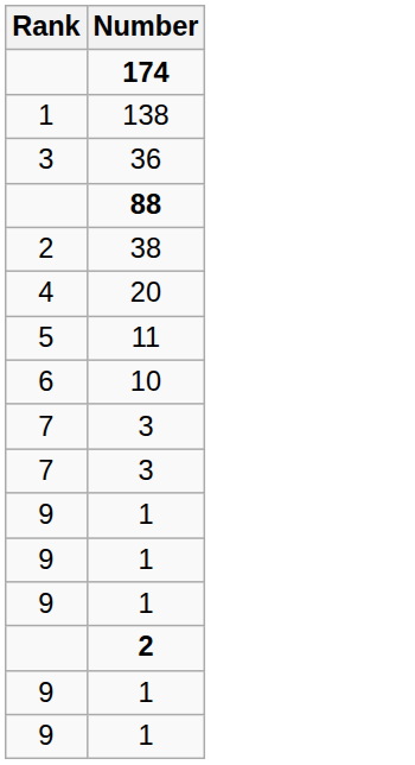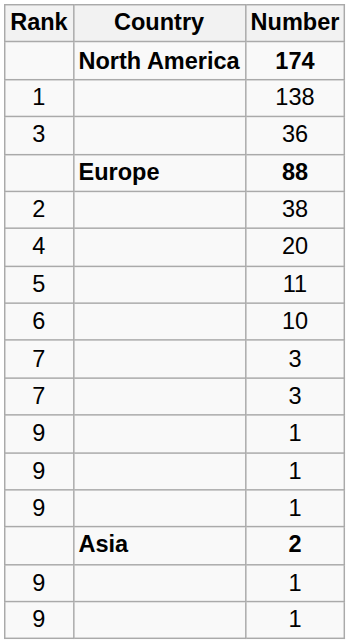 <table class="wikitable" style="text-align: center;">
 <tr>
 <th>Rank</th>
+<th>Country</th>
 <th>Number</th>
 </tr>
 <tr>
 <td></td>
+<td style="text-align: left;"><strong>North America</strong></td>
 <td><strong>174</strong></td>
 </tr>
 <tr>
 <td>1</td>
+<td style="text-align: left;"></td>
 <td>138</td>
 </tr>
 <tr>
 <td>3</td>
+<td style="text-align: left;"></td>
 <td>36</td>
 </tr>
 <tr>
 <td></td>
+<td style="text-align: left;"><strong>Europe</strong></td>
 <td><strong>88</strong></td>
 </tr>
 <tr>
 <td>2</td>
+<td style="text-align: left;"></td>
 <td>38</td>
 </tr>
 <tr>
 <td>4</td>
+<td style="text-align: left;"></td>
 <td>20</td>
 </tr>
 <tr>
 <td>5</td>
+<td style="text-align: left;"></td>
 <td>11</td>
 </tr>
 <tr>
 <td>6</td>
+<td style="text-align: left;"></td>
 <td>10</td>
 </tr>
 <tr>
 <td>7</td>
+<td style="text-align: left;"></td>
 <td>3</td>
 </tr>
 <tr>
 <td>7</td>
+<td style="text-align: left;"></td>
 <td>3</td>
 </tr>
 <tr>
 <td>9</td>
+<td style="text-align: left;"></td>
 <td>1</td>
 </tr>
 <tr>
 <td>9</td>
+<td style="text-align: left;"></td>
 <td>1</td>
 </tr>
 <tr>
 <td>9</td>
+<td style="text-align: left;"></td>
 <td>1</td>
 </tr>
 <tr>
 <td></td>
+<td style="text-align: left;"><strong>Asia</strong></td>
 <td><strong>2</strong></td>
 </tr>
 <tr>
 <td>9</td>
+<td style="text-align: left;"></td>
 <td>1</td>
 </tr>
 <tr>
 <td>9</td>
+<td style="text-align: left;"></td>
 <td>1</td>
 </tr>
 </table>
